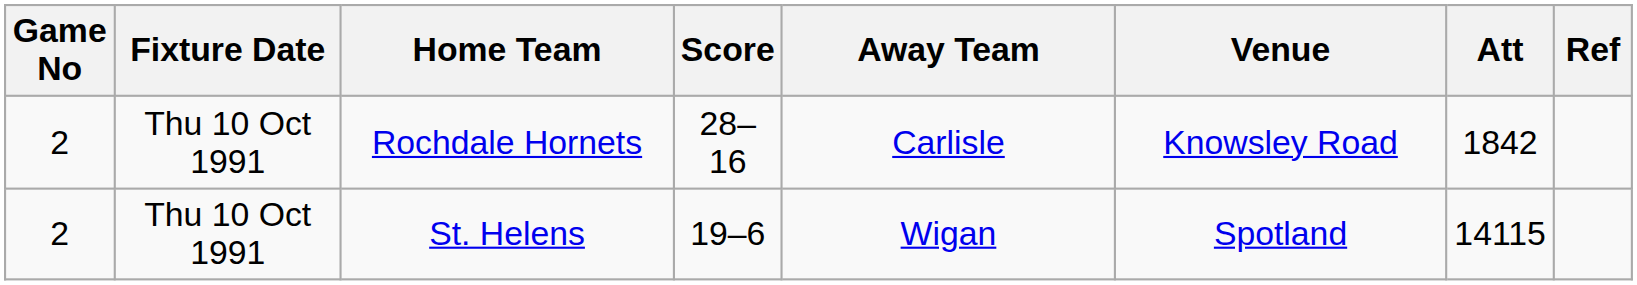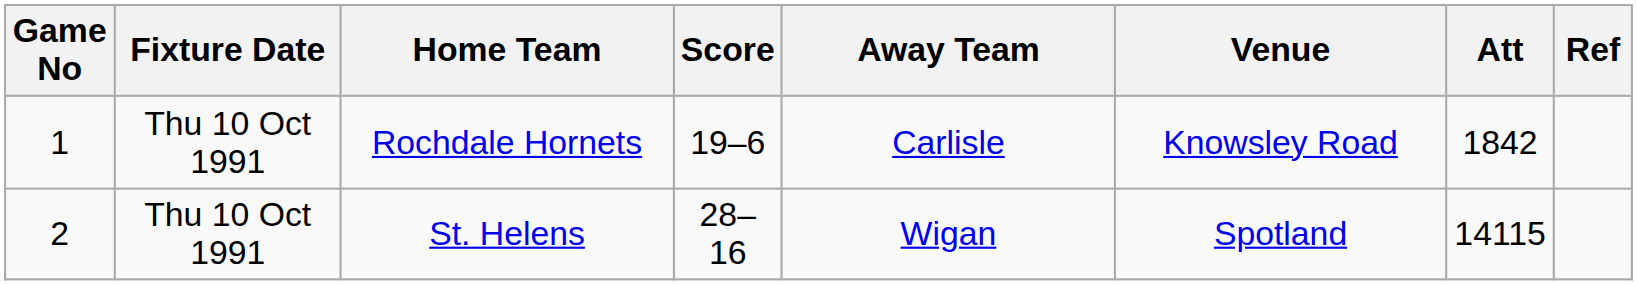 <table class="wikitable" style="text-align:center;">
 <tr>
 <th width=20 abbr="No">Game No</th>
 <th width=100 abbr="Date">Fixture Date</th>
 <th width=150 abbr="Home Team">Home Team</th>
 <th width=40 abbr="Score">Score</th>
 <th width=150 abbr="Away Team">Away Team</th>
 <th width=150 abbr="Venue">Venue</th>
 <th width=30 abbr="Att">Att</th>
 <th width=30 abbr="Ref">Ref</th>
 </tr>
 <tr>
-<td>2</td>
+<td>1</td>
 <td>Thu 10 Oct 1991</td>
 <td><a href='#'>Rochdale Hornets</a></td>
-<td>28–16</td>
+<td>19–6</td>
 <td><a href='#'>Carlisle</a></td>
 <td><a href='#'>Knowsley Road</a></td>
 <td>1842</td>
 <td></td>
 </tr>
 <tr>
 <td>2</td>
 <td>Thu 10 Oct 1991</td>
 <td><a href='#'>St. Helens</a></td>
-<td>19–6</td>
+<td>28–16</td>
 <td><a href='#'>Wigan</a></td>
 <td><a href='#'>Spotland</a></td>
 <td>14115</td>
 <td></td>
 </tr>
 </table>
